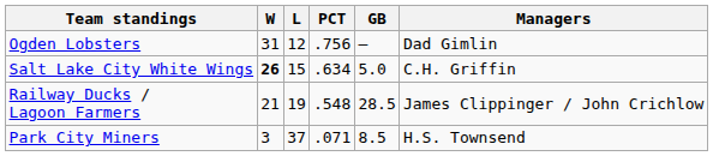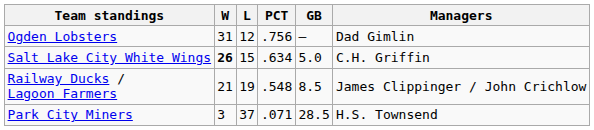 <table class="wikitable">
 <tr>
 <th>Team standings</th>
 <th>W</th>
 <th>L</th>
 <th>PCT</th>
 <th>GB</th>
 <th>Managers</th>
 </tr>
 <tr>
 <td><a href='#'>Ogden Lobsters</a></td>
 <td>31</td>
 <td>12</td>
 <td>.756</td>
 <td>–</td>
 <td>Dad Gimlin</td>
 </tr>
 <tr>
 <td><a href='#'>Salt Lake City White Wings</a></td>
 <td><strong>26</strong></td>
 <td>15</td>
 <td>.634</td>
 <td>5.0</td>
 <td>C.H. Griffin</td>
 </tr>
 <tr>
 <td><a href='#'>Railway Ducks</a> /<br> <a href='#'>Lagoon Farmers</a></td>
 <td>21</td>
 <td>19</td>
 <td>.548</td>
-<td>28.5</td>
+<td>8.5</td>
 <td>James Clippinger / John Crichlow</td>
 </tr>
 <tr>
 <td><a href='#'>Park City Miners</a></td>
 <td>3</td>
 <td>37</td>
 <td>.071</td>
-<td>8.5</td>
+<td>28.5</td>
 <td>H.S. Townsend</td>
 </tr>
 </table>
